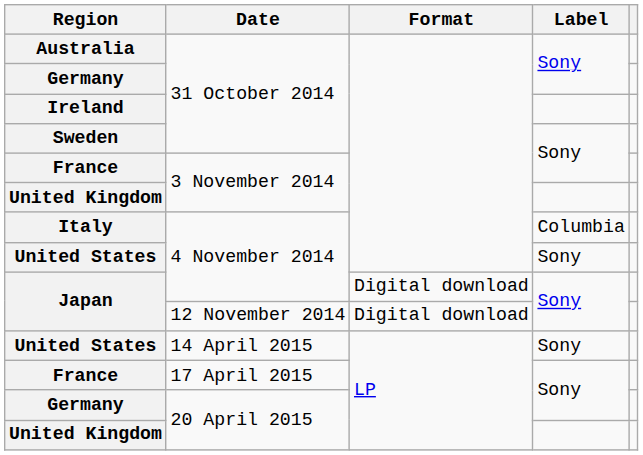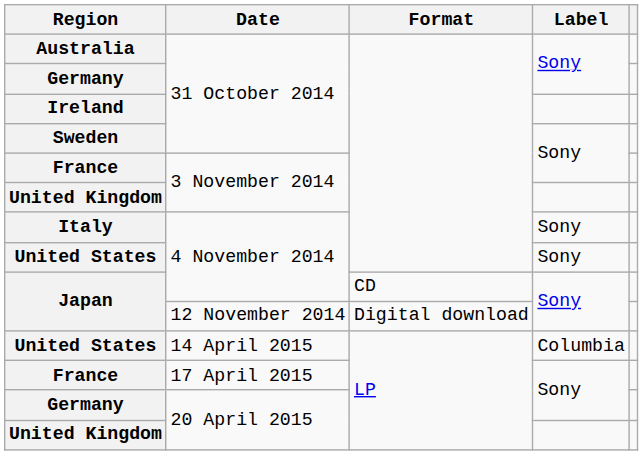 <table class="wikitable plainrowheaders">
 <tr>
 <th scope="col">Region</th>
 <th scope="col">Date</th>
 <th scope="col">Format</th>
 <th scope="col">Label</th>
 <th scope="col"></th>
 </tr>
 <tr>
 <th scope="row">Australia</th>
 <td rowspan="4">31 October 2014</td>
 <td rowspan="8"></td>
 <td rowspan="2"><a href='#'>Sony</a></td>
 <td align="center"></td>
 </tr>
 <tr>
 <th scope="row">Germany</th>
 <td align="center"></td>
 </tr>
 <tr>
 <th scope="row">Ireland</th>
 <td></td>
 <td align="center"></td>
 </tr>
 <tr>
 <th scope="row">Sweden</th>
 <td rowspan="2">Sony</td>
 <td align="center"></td>
 </tr>
 <tr>
 <th scope="row">France</th>
 <td rowspan="2">3 November 2014</td>
 <td align="center"></td>
 </tr>
 <tr>
 <th scope="row">United Kingdom</th>
 <td></td>
 <td align="center"></td>
 </tr>
 <tr>
 <th scope="row">Italy</th>
 <td rowspan="3">4 November 2014</td>
-<td>Columbia</td>
+<td>Sony</td>
 <td align="center"></td>
 </tr>
 <tr>
 <th scope="row">United States</th>
 <td>Sony</td>
 <td align="center"></td>
 </tr>
 <tr>
 <th scope="row" rowspan="2">Japan</th>
-<td>Digital download</td>
+<td>CD</td>
 <td rowspan="2"><a href='#'>Sony</a></td>
 <td align="center"></td>
 </tr>
 <tr>
 <td>12 November 2014</td>
 <td>Digital download</td>
 <td align="center"></td>
 </tr>
 <tr>
 <th scope="row">United States</th>
 <td>14 April 2015</td>
 <td rowspan="4"><a href='#'>LP</a></td>
-<td>Sony</td>
+<td>Columbia</td>
 <td align="center"></td>
 </tr>
 <tr>
 <th scope="row">France</th>
 <td>17 April 2015</td>
 <td rowspan="2">Sony</td>
 <td align="center"></td>
 </tr>
 <tr>
 <th scope="row">Germany</th>
 <td rowspan="2">20 April 2015</td>
 <td align="center"></td>
 </tr>
 <tr>
 <th scope="row">United Kingdom</th>
 <td></td>
 <td align="center"></td>
 </tr>
 </table>
